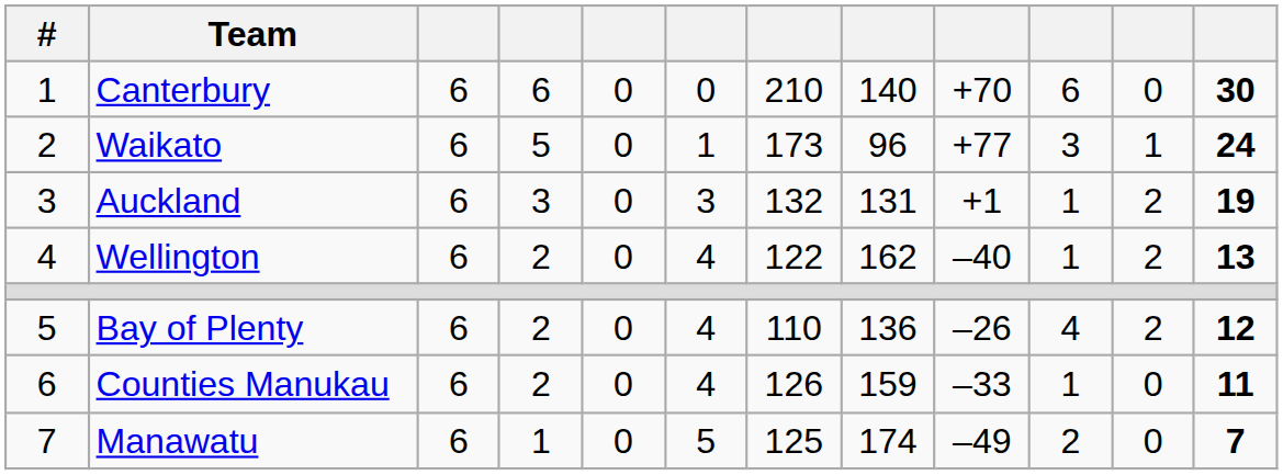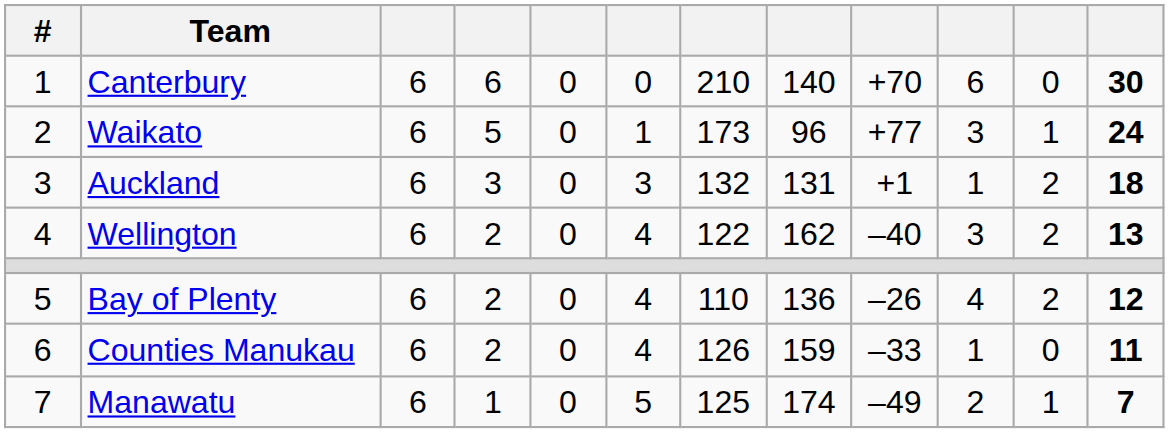 <table class="wikitable" width="550px" style="font-size:95%; text-align: center">
 <tr>
 <th style="width:5%;">#</th>
 <th style="width:20%;">Team</th>
 <th style="width:5%;"></th>
 <th style="width:5%;"></th>
 <th style="width:5%;"></th>
 <th style="width:5%;"></th>
 <th style="width:5%;"></th>
 <th style="width:5%;"></th>
 <th style="width:5%;"></th>
 <th style="width:5%;"></th>
 <th style="width:5%;"></th>
 <th style="width:5%;"></th>
 </tr>
 <tr>
 <td>1</td>
 <td style="text-align:left;"><a href='#'>Canterbury</a></td>
 <td>6</td>
 <td>6</td>
 <td>0</td>
 <td>0</td>
 <td>210</td>
 <td>140</td>
 <td>+70</td>
 <td>6</td>
 <td>0</td>
 <td><strong>30</strong></td>
 </tr>
 <tr>
 <td>2</td>
 <td style="text-align:left;"><a href='#'>Waikato</a></td>
 <td>6</td>
 <td>5</td>
 <td>0</td>
 <td>1</td>
 <td>173</td>
 <td>96</td>
 <td>+77</td>
 <td>3</td>
 <td>1</td>
 <td><strong>24</strong></td>
 </tr>
 <tr>
 <td>3</td>
 <td style="text-align:left;"><a href='#'>Auckland</a></td>
 <td>6</td>
 <td>3</td>
 <td>0</td>
 <td>3</td>
 <td>132</td>
 <td>131</td>
 <td>+1</td>
 <td>1</td>
 <td>2</td>
-<td><strong>19</strong></td>
+<td><strong>18</strong></td>
 </tr>
 <tr>
 <td>4</td>
 <td style="text-align:left;"><a href='#'>Wellington</a></td>
 <td>6</td>
 <td>2</td>
 <td>0</td>
 <td>4</td>
 <td>122</td>
 <td>162</td>
 <td>–40</td>
-<td>1</td>
+<td>3</td>
 <td>2</td>
 <td><strong>13</strong></td>
 </tr>
 <tr>
 <td colspan="12" style="background-color: #DDDDDD"></td>
 </tr>
 <tr>
 <td>5</td>
 <td style="text-align:left;"><a href='#'>Bay of Plenty</a></td>
 <td>6</td>
 <td>2</td>
 <td>0</td>
 <td>4</td>
 <td>110</td>
 <td>136</td>
 <td>–26</td>
 <td>4</td>
 <td>2</td>
 <td><strong>12</strong></td>
 </tr>
 <tr>
 <td>6</td>
 <td style="text-align:left;"><a href='#'>Counties Manukau</a></td>
 <td>6</td>
 <td>2</td>
 <td>0</td>
 <td>4</td>
 <td>126</td>
 <td>159</td>
 <td>–33</td>
 <td>1</td>
 <td>0</td>
 <td><strong>11</strong></td>
 </tr>
 <tr>
 <td>7</td>
 <td style="text-align:left;"><a href='#'>Manawatu</a></td>
 <td>6</td>
 <td>1</td>
 <td>0</td>
 <td>5</td>
 <td>125</td>
 <td>174</td>
 <td>–49</td>
 <td>2</td>
-<td>0</td>
+<td>1</td>
 <td><strong>7</strong></td>
 </tr>
 </table>
